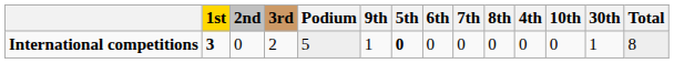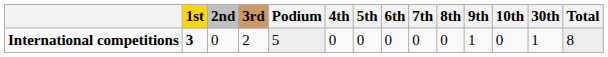 <table class="wikitable">
 <tr>
 <th></th>
 <th style="background: gold;">1st</th>
 <th style="background: silver;">2nd</th>
 <th style="background: #c96;">3rd</th>
 <th>Podium</th>
-<th>9th</th>
+<th>4th</th>
 <th>5th</th>
 <th>6th</th>
 <th>7th</th>
 <th>8th</th>
-<th>4th</th>
+<th>9th</th>
 <th>10th</th>
 <th>30th</th>
 <th>Total</th>
 </tr>
 <tr>
 <td><strong>International competitions</strong></td>
 <td><strong>3</strong></td>
 <td>0</td>
 <td>2</td>
 <td style="background: #EEEEEE;">5</td>
-<td>1</td>
-<td><strong>0</strong></td>
 <td>0</td>
 <td>0</td>
 <td>0</td>
 <td>0</td>
 <td>0</td>
 <td>1</td>
+<td>0</td>
+<td>1</td>
 <td style="background: #EEEEEE;">8</td>
 </tr>
 </table>
